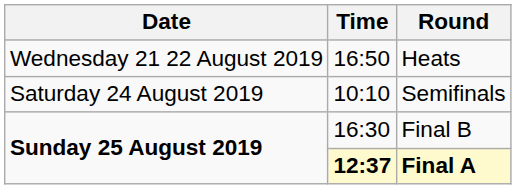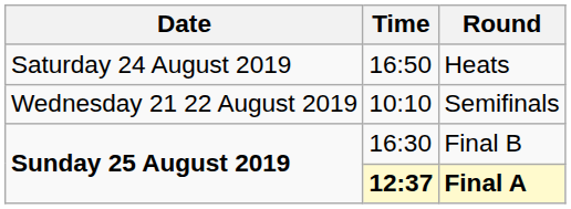 <table class="wikitable">
 <tr>
 <th>Date</th>
 <th>Time</th>
 <th>Round</th>
 </tr>
 <tr>
-<td>Wednesday 21 22 August 2019</td>
+<td>Saturday 24 August 2019</td>
 <td>16:50</td>
 <td>Heats</td>
 </tr>
 <tr>
-<td>Saturday 24 August 2019</td>
+<td>Wednesday 21 22 August 2019</td>
 <td>10:10</td>
 <td>Semifinals</td>
 </tr>
 <tr>
 <td rowspan=2><strong>Sunday 25 August 2019</strong></td>
 <td>16:30</td>
 <td>Final B</td>
 </tr>
 <tr>
 <td style=background:lemonchiffon><strong>12:37</strong></td>
 <td style=background:lemonchiffon><strong>Final A</strong></td>
 </tr>
 </table>
